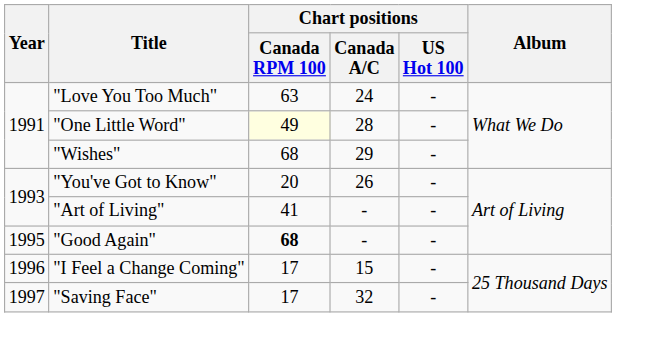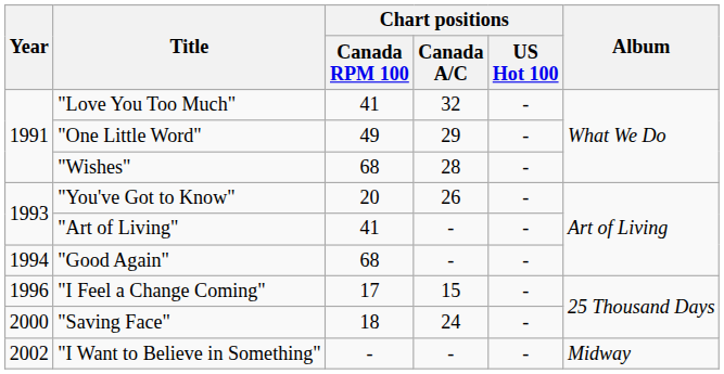 <table class="wikitable">
 <tr>
 <th rowspan="2">Year</th>
 <th rowspan="2">Title</th>
 <th colspan="3">Chart positions</th>
 <th rowspan="2">Album</th>
 </tr>
 <tr>
 <th>Canada<br> <a href='#'>RPM 100</a></th>
 <th>Canada<br> A/C</th>
 <th>US <br><a href='#'>Hot 100</a></th>
 </tr>
 <tr>
 <td rowspan="3">1991</td>
 <td>"Love You Too Much"</td>
-<td align="center">63</td>
-<td align="center">24</td>
+<td align="center">41</td>
+<td align="center">32</td>
 <td align="center">-</td>
 <td rowspan="3"><em>What We Do</em></td>
 </tr>
 <tr>
 <td>"One Little Word"</td>
-<td align="center" style="background: lightyellow;">49</td>
-<td align="center">28</td>
+<td align="center">49</td>
+<td align="center">29</td>
 <td align="center">-</td>
 </tr>
 <tr>
 <td>"Wishes"</td>
 <td align="center">68</td>
-<td align="center">29</td>
+<td align="center">28</td>
 <td align="center">-</td>
 </tr>
 <tr>
 <td rowspan="2">1993</td>
 <td>"You've Got to Know"</td>
 <td align="center">20</td>
 <td align="center">26</td>
 <td align="center">-</td>
 <td rowspan="3"><em>Art of Living</em></td>
 </tr>
 <tr>
 <td>"Art of Living"</td>
 <td align="center">41</td>
 <td align="center">-</td>
 <td align="center">-</td>
 </tr>
 <tr>
-<td>1995</td>
+<td>1994</td>
 <td>"Good Again"</td>
-<td align="center"><strong>68</strong></td>
+<td align="center">68</td>
 <td align="center">-</td>
 <td align="center">-</td>
 </tr>
 <tr>
 <td>1996</td>
 <td>"I Feel a Change Coming"</td>
 <td align="center">17</td>
 <td align="center">15</td>
 <td align="center">-</td>
 <td rowspan="2"><em>25 Thousand Days</em></td>
 </tr>
 <tr>
-<td>1997</td>
+<td>2000</td>
 <td>"Saving Face"</td>
-<td align="center">17</td>
-<td align="center">32</td>
+<td align="center">18</td>
+<td align="center">24</td>
 <td align="center">-</td>
 </tr>
+<tr>
+<td>2002</td>
+<td>"I Want to Believe in Something"</td>
+<td align="center">-</td>
+<td align="center">-</td>
+<td align="center">-</td>
+<td><em>Midway</em></td>
+</tr>
 </table>
